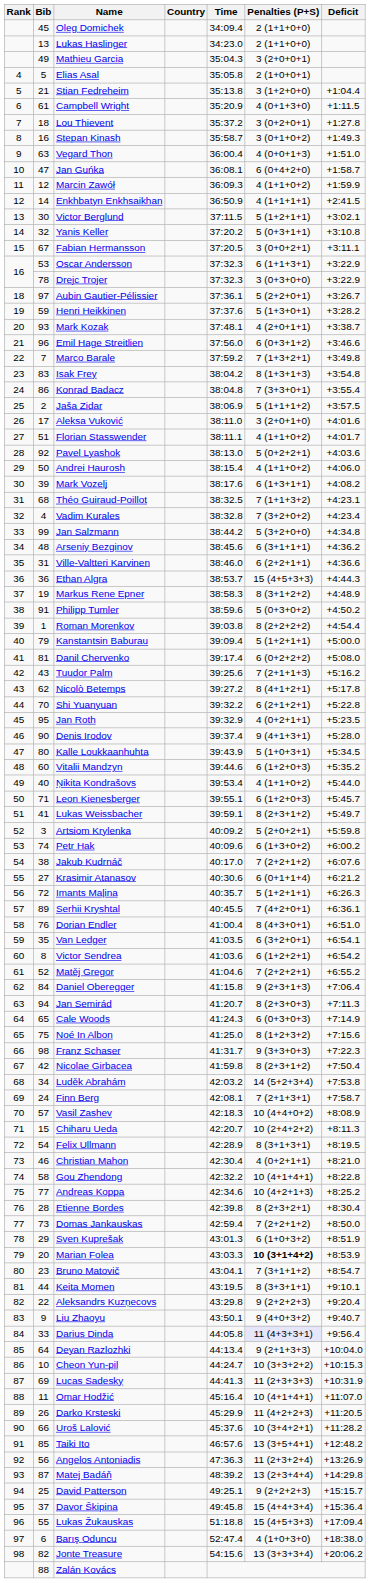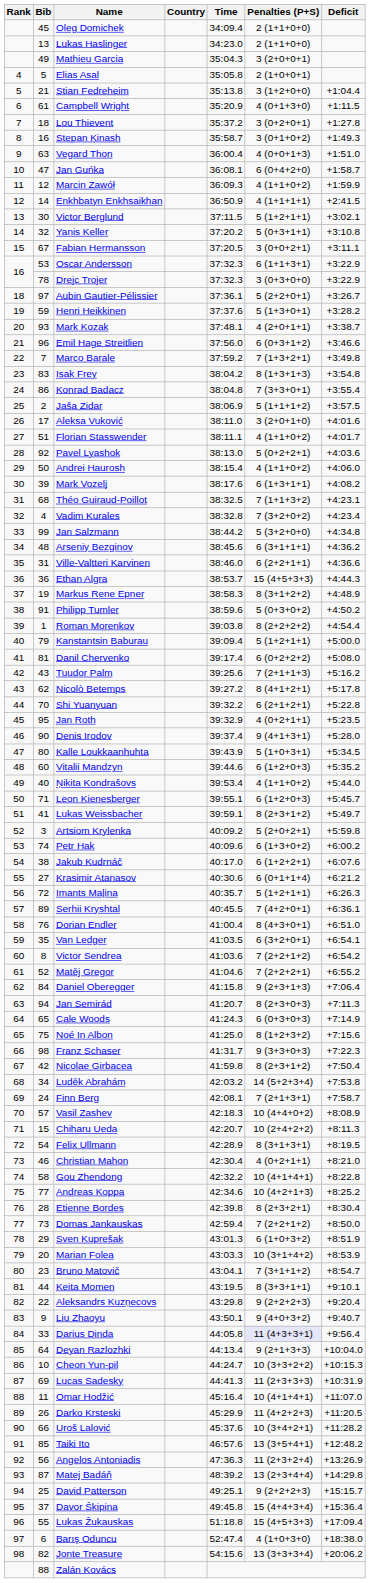 <table class="wikitable sortable" style="text-align:center">
 <tr>
 <th>Rank</th>
 <th>Bib</th>
 <th>Name</th>
 <th>Country</th>
 <th>Time</th>
 <th>Penalties (P+S)</th>
 <th>Deficit</th>
 </tr>
 <tr>
 <td></td>
 <td>45</td>
 <td align=left><a href='#'>Oleg Domichek</a></td>
 <td align=left></td>
 <td>34:09.4</td>
 <td>2 (1+1+0+0)</td>
 <td></td>
 </tr>
 <tr>
 <td></td>
 <td>13</td>
 <td align=left><a href='#'>Lukas Haslinger</a></td>
 <td align=left></td>
 <td>34:23.0</td>
 <td>2 (1+1+0+0)</td>
 <td></td>
 </tr>
 <tr>
 <td></td>
 <td>49</td>
 <td align=left><a href='#'>Mathieu Garcia</a></td>
 <td align=left></td>
 <td>35:04.3</td>
 <td>3 (2+0+0+1)</td>
 <td></td>
 </tr>
 <tr>
 <td>4</td>
 <td>5</td>
 <td align=left><a href='#'>Elias Asal</a></td>
 <td align=left></td>
 <td>35:05.8</td>
 <td>2 (1+0+0+1)</td>
 <td></td>
 </tr>
 <tr>
 <td>5</td>
 <td>21</td>
 <td align=left><a href='#'>Stian Fedreheim</a></td>
 <td align=left></td>
 <td>35:13.8</td>
 <td>3 (1+2+0+0)</td>
 <td>+1:04.4</td>
 </tr>
 <tr>
 <td>6</td>
 <td>61</td>
 <td align=left><a href='#'>Campbell Wright</a></td>
 <td align=left></td>
 <td>35:20.9</td>
 <td>4 (0+1+3+0)</td>
 <td>+1:11.5</td>
 </tr>
 <tr>
 <td>7</td>
 <td>18</td>
 <td align=left><a href='#'>Lou Thievent</a></td>
 <td align=left></td>
 <td>35:37.2</td>
 <td>3 (0+2+0+1)</td>
 <td>+1:27.8</td>
 </tr>
 <tr>
 <td>8</td>
 <td>16</td>
 <td align=left><a href='#'>Stepan Kinash</a></td>
 <td align=left></td>
 <td>35:58.7</td>
 <td>3 (0+1+0+2)</td>
 <td>+1:49.3</td>
 </tr>
 <tr>
 <td>9</td>
 <td>63</td>
 <td align=left><a href='#'>Vegard Thon</a></td>
 <td align=left></td>
 <td>36:00.4</td>
 <td>4 (0+0+1+3)</td>
 <td>+1:51.0</td>
 </tr>
 <tr>
 <td>10</td>
 <td>47</td>
 <td align=left><a href='#'>Jan Guńka</a></td>
 <td align=left></td>
 <td>36:08.1</td>
 <td>6 (0+4+2+0)</td>
 <td>+1:58.7</td>
 </tr>
 <tr>
 <td>11</td>
 <td>12</td>
 <td align=left><a href='#'>Marcin Zawół</a></td>
 <td align=left></td>
 <td>36:09.3</td>
 <td>4 (1+1+0+2)</td>
 <td>+1:59.9</td>
 </tr>
 <tr>
 <td>12</td>
 <td>14</td>
 <td align=left><a href='#'>Enkhbatyn Enkhsaikhan</a></td>
 <td align=left></td>
 <td>36:50.9</td>
 <td>4 (1+1+1+1)</td>
 <td>+2:41.5</td>
 </tr>
 <tr>
 <td>13</td>
 <td>30</td>
 <td align=left><a href='#'>Victor Berglund</a></td>
 <td align=left></td>
 <td>37:11.5</td>
 <td>5 (1+2+1+1)</td>
 <td>+3:02.1</td>
 </tr>
 <tr>
 <td>14</td>
 <td>32</td>
 <td align=left><a href='#'>Yanis Keller</a></td>
 <td align=left></td>
 <td>37:20.2</td>
 <td>5 (0+3+1+1)</td>
 <td>+3:10.8</td>
 </tr>
 <tr>
 <td>15</td>
 <td>67</td>
 <td align=left><a href='#'>Fabian Hermansson</a></td>
 <td align=left></td>
 <td>37:20.5</td>
 <td>3 (0+0+2+1)</td>
 <td>+3:11.1</td>
 </tr>
 <tr>
 <td rowspan=2>16</td>
 <td>53</td>
 <td align=left><a href='#'>Oscar Andersson</a></td>
 <td align=left></td>
 <td>37:32.3</td>
 <td>6 (1+1+3+1)</td>
 <td>+3:22.9</td>
 </tr>
 <tr>
 <td>78</td>
 <td align=left><a href='#'>Drejc Trojer</a></td>
 <td align=left></td>
 <td>37:32.3</td>
 <td>3 (0+3+0+0)</td>
 <td>+3:22.9</td>
 </tr>
 <tr>
 <td>18</td>
 <td>97</td>
 <td align=left><a href='#'>Aubin Gautier-Pélissier</a></td>
 <td align=left></td>
 <td>37:36.1</td>
 <td>5 (2+2+0+1)</td>
 <td>+3:26.7</td>
 </tr>
 <tr>
 <td>19</td>
 <td>59</td>
 <td align=left><a href='#'>Henri Heikkinen</a></td>
 <td align=left></td>
 <td>37:37.6</td>
 <td>5 (1+3+0+1)</td>
 <td>+3:28.2</td>
 </tr>
 <tr>
 <td>20</td>
 <td>93</td>
 <td align=left><a href='#'>Mark Kozak</a></td>
 <td align=left></td>
 <td>37:48.1</td>
 <td>4 (2+0+1+1)</td>
 <td>+3:38.7</td>
 </tr>
 <tr>
 <td>21</td>
 <td>96</td>
 <td align=left><a href='#'>Emil Hage Streitlien</a></td>
 <td align=left></td>
 <td>37:56.0</td>
 <td>6 (0+3+1+2)</td>
 <td>+3:46.6</td>
 </tr>
 <tr>
 <td>22</td>
 <td>7</td>
 <td align=left><a href='#'>Marco Barale</a></td>
 <td align=left></td>
 <td>37:59.2</td>
 <td>7 (1+3+2+1)</td>
 <td>+3:49.8</td>
 </tr>
 <tr>
 <td>23</td>
 <td>83</td>
 <td align=left><a href='#'>Isak Frey</a></td>
 <td align=left></td>
 <td>38:04.2</td>
 <td>8 (1+3+1+3)</td>
 <td>+3:54.8</td>
 </tr>
 <tr>
 <td>24</td>
 <td>86</td>
 <td align=left><a href='#'>Konrad Badacz</a></td>
 <td align=left></td>
 <td>38:04.8</td>
 <td>7 (3+3+0+1)</td>
 <td>+3:55.4</td>
 </tr>
 <tr>
 <td>25</td>
 <td>2</td>
 <td align=left><a href='#'>Jaša Zidar</a></td>
 <td align=left></td>
 <td>38:06.9</td>
 <td>5 (1+1+1+2)</td>
 <td>+3:57.5</td>
 </tr>
 <tr>
 <td>26</td>
 <td>17</td>
 <td align=left><a href='#'>Aleksa Vuković</a></td>
 <td align=left></td>
 <td>38:11.0</td>
 <td>3 (2+0+1+0)</td>
 <td>+4:01.6</td>
 </tr>
 <tr>
 <td>27</td>
 <td>51</td>
 <td align=left><a href='#'>Florian Stasswender</a></td>
 <td align=left></td>
 <td>38:11.1</td>
 <td>4 (1+1+0+2)</td>
 <td>+4:01.7</td>
 </tr>
 <tr>
 <td>28</td>
 <td>92</td>
 <td align=left><a href='#'>Pavel Lyashok</a></td>
 <td align=left></td>
 <td>38:13.0</td>
 <td>5 (0+2+2+1)</td>
 <td>+4:03.6</td>
 </tr>
 <tr>
 <td>29</td>
 <td>50</td>
 <td align=left><a href='#'>Andrei Haurosh</a></td>
 <td align=left></td>
 <td>38:15.4</td>
 <td>4 (1+1+0+2)</td>
 <td>+4:06.0</td>
 </tr>
 <tr>
 <td>30</td>
 <td>39</td>
 <td align=left><a href='#'>Mark Vozelj</a></td>
 <td align=left></td>
 <td>38:17.6</td>
 <td>6 (1+3+1+1)</td>
 <td>+4:08.2</td>
 </tr>
 <tr>
 <td>31</td>
 <td>68</td>
 <td align=left><a href='#'>Théo Guiraud-Poillot</a></td>
 <td align=left></td>
 <td>38:32.5</td>
 <td>7 (1+1+3+2)</td>
 <td>+4:23.1</td>
 </tr>
 <tr>
 <td>32</td>
 <td>4</td>
 <td align=left><a href='#'>Vadim Kurales</a></td>
 <td align=left></td>
 <td>38:32.8</td>
 <td>7 (3+2+0+2)</td>
 <td>+4:23.4</td>
 </tr>
 <tr>
 <td>33</td>
 <td>99</td>
 <td align=left><a href='#'>Jan Salzmann</a></td>
 <td align=left></td>
 <td>38:44.2</td>
 <td>5 (3+2+0+0)</td>
 <td>+4:34.8</td>
 </tr>
 <tr>
 <td>34</td>
 <td>48</td>
 <td align=left><a href='#'>Arseniy Bezginov</a></td>
 <td align=left></td>
 <td>38:45.6</td>
 <td>6 (3+1+1+1)</td>
 <td>+4:36.2</td>
 </tr>
 <tr>
 <td>35</td>
 <td>31</td>
 <td align=left><a href='#'>Ville-Valtteri Karvinen</a></td>
 <td align=left></td>
 <td>38:46.0</td>
 <td>6 (2+2+1+1)</td>
 <td>+4:36.6</td>
 </tr>
 <tr>
 <td>36</td>
 <td>36</td>
 <td align=left><a href='#'>Ethan Algra</a></td>
 <td align=left></td>
 <td>38:53.7</td>
 <td>15 (4+5+3+3)</td>
 <td>+4:44.3</td>
 </tr>
 <tr>
 <td>37</td>
 <td>19</td>
 <td align=left><a href='#'>Markus Rene Epner</a></td>
 <td align=left></td>
 <td>38:58.3</td>
 <td>8 (3+1+2+2)</td>
 <td>+4:48.9</td>
 </tr>
 <tr>
 <td>38</td>
 <td>91</td>
 <td align=left><a href='#'>Philipp Tumler</a></td>
 <td align=left></td>
 <td>38:59.6</td>
 <td>5 (0+3+0+2)</td>
 <td>+4:50.2</td>
 </tr>
 <tr>
 <td>39</td>
 <td>1</td>
 <td align=left><a href='#'>Roman Morenkov</a></td>
 <td align=left></td>
 <td>39:03.8</td>
 <td>8 (2+2+2+2)</td>
 <td>+4:54.4</td>
 </tr>
 <tr>
 <td>40</td>
 <td>79</td>
 <td align=left><a href='#'>Kanstantsin Baburau</a></td>
 <td align=left></td>
 <td>39:09.4</td>
 <td>5 (1+2+1+1)</td>
 <td>+5:00.0</td>
 </tr>
 <tr>
 <td>41</td>
 <td>81</td>
 <td align=left><a href='#'>Danil Chervenko</a></td>
 <td align=left></td>
 <td>39:17.4</td>
 <td>6 (0+2+2+2)</td>
 <td>+5:08.0</td>
 </tr>
 <tr>
 <td>42</td>
 <td>43</td>
 <td align=left><a href='#'>Tuudor Palm</a></td>
 <td align=left></td>
 <td>39:25.6</td>
 <td>7 (2+1+1+3)</td>
 <td>+5:16.2</td>
 </tr>
 <tr>
 <td>43</td>
 <td>62</td>
 <td align=left><a href='#'>Nicolò Betemps</a></td>
 <td align=left></td>
 <td>39:27.2</td>
 <td>8 (4+1+2+1)</td>
 <td>+5:17.8</td>
 </tr>
 <tr>
 <td>44</td>
 <td>70</td>
 <td align=left><a href='#'>Shi Yuanyuan</a></td>
 <td align=left></td>
 <td>39:32.2</td>
 <td>6 (2+1+2+1)</td>
 <td>+5:22.8</td>
 </tr>
 <tr>
 <td>45</td>
 <td>95</td>
 <td align=left><a href='#'>Jan Roth</a></td>
 <td align=left></td>
 <td>39:32.9</td>
 <td>4 (0+2+1+1)</td>
 <td>+5:23.5</td>
 </tr>
 <tr>
 <td>46</td>
 <td>90</td>
 <td align=left><a href='#'>Denis Irodov</a></td>
 <td align=left></td>
 <td>39:37.4</td>
 <td>9 (4+1+3+1)</td>
 <td>+5:28.0</td>
 </tr>
 <tr>
 <td>47</td>
 <td>80</td>
 <td align=left><a href='#'>Kalle Loukkaanhuhta</a></td>
 <td align=left></td>
 <td>39:43.9</td>
 <td>5 (1+0+3+1)</td>
 <td>+5:34.5</td>
 </tr>
 <tr>
 <td>48</td>
 <td>60</td>
 <td align=left><a href='#'>Vitalii Mandzyn</a></td>
 <td align=left></td>
 <td>39:44.6</td>
 <td>6 (1+2+0+3)</td>
 <td>+5:35.2</td>
 </tr>
 <tr>
 <td>49</td>
 <td>40</td>
 <td align=left><a href='#'>Ņikita Kondrašovs</a></td>
 <td align=left></td>
 <td>39:53.4</td>
 <td>4 (1+1+0+2)</td>
 <td>+5:44.0</td>
 </tr>
 <tr>
 <td>50</td>
 <td>71</td>
 <td align=left><a href='#'>Leon Kienesberger</a></td>
 <td align=left></td>
 <td>39:55.1</td>
 <td>6 (1+2+0+3)</td>
 <td>+5:45.7</td>
 </tr>
 <tr>
 <td>51</td>
 <td>41</td>
 <td align=left><a href='#'>Lukas Weissbacher</a></td>
 <td align=left></td>
 <td>39:59.1</td>
 <td>8 (2+3+1+2)</td>
 <td>+5:49.7</td>
 </tr>
 <tr>
 <td>52</td>
 <td>3</td>
 <td align=left><a href='#'>Artsiom Krylenka</a></td>
 <td align=left></td>
 <td>40:09.2</td>
 <td>5 (2+0+2+1)</td>
 <td>+5:59.8</td>
 </tr>
 <tr>
 <td>53</td>
 <td>74</td>
 <td align=left><a href='#'>Petr Hak</a></td>
 <td align=left></td>
 <td>40:09.6</td>
 <td>6 (1+3+0+2)</td>
 <td>+6:00.2</td>
 </tr>
 <tr>
 <td>54</td>
 <td>38</td>
 <td align=left><a href='#'>Jakub Kudrnáč</a></td>
 <td align=left></td>
 <td>40:17.0</td>
-<td>7 (2+2+1+2)</td>
+<td>6 (1+2+2+1)</td>
 <td>+6:07.6</td>
 </tr>
 <tr>
 <td>55</td>
 <td>27</td>
 <td align=left><a href='#'>Krasimir Atanasov</a></td>
 <td align=left></td>
 <td>40:30.6</td>
 <td>6 (0+1+1+4)</td>
 <td>+6:21.2</td>
 </tr>
 <tr>
 <td>56</td>
 <td>72</td>
 <td align=left><a href='#'>Imants Maļina</a></td>
 <td align=left></td>
 <td>40:35.7</td>
 <td>5 (1+2+1+1)</td>
 <td>+6:26.3</td>
 </tr>
 <tr>
 <td>57</td>
 <td>89</td>
 <td align=left><a href='#'>Serhii Kryshtal</a></td>
 <td align=left></td>
 <td>40:45.5</td>
 <td>7 (4+2+0+1)</td>
 <td>+6:36.1</td>
 </tr>
 <tr>
 <td>58</td>
 <td>76</td>
 <td align=left><a href='#'>Dorian Endler</a></td>
 <td align=left></td>
 <td>41:00.4</td>
 <td>8 (4+3+0+1)</td>
 <td>+6:51.0</td>
 </tr>
 <tr>
 <td>59</td>
 <td>35</td>
 <td align=left><a href='#'>Van Ledger</a></td>
 <td align=left></td>
 <td>41:03.5</td>
 <td>6 (3+2+0+1)</td>
 <td>+6:54.1</td>
 </tr>
 <tr>
 <td>60</td>
 <td>8</td>
 <td align=left><a href='#'>Victor Sendrea</a></td>
 <td align=left></td>
 <td>41:03.6</td>
-<td>6 (1+2+2+1)</td>
+<td>7 (2+2+1+2)</td>
 <td>+6:54.2</td>
 </tr>
 <tr>
 <td>61</td>
 <td>52</td>
 <td align=left><a href='#'>Matěj Gregor</a></td>
 <td align=left></td>
 <td>41:04.6</td>
 <td>7 (2+2+2+1)</td>
 <td>+6:55.2</td>
 </tr>
 <tr>
 <td>62</td>
 <td>84</td>
 <td align=left><a href='#'>Daniel Oberegger</a></td>
 <td align=left></td>
 <td>41:15.8</td>
 <td>9 (2+3+1+3)</td>
 <td>+7:06.4</td>
 </tr>
 <tr>
 <td>63</td>
 <td>94</td>
 <td align=left><a href='#'>Jan Semirád</a></td>
 <td align=left></td>
 <td>41:20.7</td>
 <td>8 (2+3+0+3)</td>
 <td>+7:11.3</td>
 </tr>
 <tr>
 <td>64</td>
 <td>65</td>
 <td align=left><a href='#'>Cale Woods</a></td>
 <td align=left></td>
 <td>41:24.3</td>
 <td>6 (0+3+0+3)</td>
 <td>+7:14.9</td>
 </tr>
 <tr>
 <td>65</td>
 <td>75</td>
 <td align=left><a href='#'>Noé In Albon</a></td>
 <td align=left></td>
 <td>41:25.0</td>
 <td>8 (1+2+3+2)</td>
 <td>+7:15.6</td>
 </tr>
 <tr>
 <td>66</td>
 <td>98</td>
 <td align=left><a href='#'>Franz Schaser</a></td>
 <td align=left></td>
 <td>41:31.7</td>
 <td>9 (3+3+0+3)</td>
 <td>+7:22.3</td>
 </tr>
 <tr>
 <td>67</td>
 <td>42</td>
 <td align=left><a href='#'>Nicolae Girbacea</a></td>
 <td align=left></td>
 <td>41:59.8</td>
 <td>8 (2+3+1+2)</td>
 <td>+7:50.4</td>
 </tr>
 <tr>
 <td>68</td>
 <td>34</td>
 <td align=left><a href='#'>Luděk Abrahám</a></td>
 <td align=left></td>
 <td>42:03.2</td>
 <td>14 (5+2+3+4)</td>
 <td>+7:53.8</td>
 </tr>
 <tr>
 <td>69</td>
 <td>24</td>
 <td align=left><a href='#'>Finn Berg</a></td>
 <td align=left></td>
 <td>42:08.1</td>
 <td>7 (2+1+3+1)</td>
 <td>+7:58.7</td>
 </tr>
 <tr>
 <td>70</td>
 <td>57</td>
 <td align=left><a href='#'>Vasil Zashev</a></td>
 <td align=left></td>
 <td>42:18.3</td>
 <td>10 (4+4+0+2)</td>
 <td>+8:08.9</td>
 </tr>
 <tr>
 <td>71</td>
 <td>15</td>
 <td align=left><a href='#'>Chiharu Ueda</a></td>
 <td align=left></td>
 <td>42:20.7</td>
 <td>10 (2+4+2+2)</td>
 <td>+8:11.3</td>
 </tr>
 <tr>
 <td>72</td>
 <td>54</td>
 <td align=left><a href='#'>Felix Ullmann</a></td>
 <td align=left></td>
 <td>42:28.9</td>
 <td>8 (3+1+3+1)</td>
 <td>+8:19.5</td>
 </tr>
 <tr>
 <td>73</td>
 <td>46</td>
 <td align=left><a href='#'>Christian Mahon</a></td>
 <td align=left></td>
 <td>42:30.4</td>
 <td>4 (0+2+1+1)</td>
 <td>+8:21.0</td>
 </tr>
 <tr>
 <td>74</td>
 <td>58</td>
 <td align=left><a href='#'>Gou Zhendong</a></td>
 <td align=left></td>
 <td>42:32.2</td>
 <td>10 (4+1+4+1)</td>
 <td>+8:22.8</td>
 </tr>
 <tr>
 <td>75</td>
 <td>77</td>
 <td align=left><a href='#'>Andreas Koppa</a></td>
 <td align=left></td>
 <td>42:34.6</td>
 <td>10 (4+2+1+3)</td>
 <td>+8:25.2</td>
 </tr>
 <tr>
 <td>76</td>
 <td>28</td>
 <td align=left><a href='#'>Etienne Bordes</a></td>
 <td align=left></td>
 <td>42:39.8</td>
 <td>8 (2+3+2+1)</td>
 <td>+8:30.4</td>
 </tr>
 <tr>
 <td>77</td>
 <td>73</td>
 <td align=left><a href='#'>Domas Jankauskas</a></td>
 <td align=left></td>
 <td>42:59.4</td>
 <td>7 (2+2+1+2)</td>
 <td>+8:50.0</td>
 </tr>
 <tr>
 <td>78</td>
 <td>29</td>
 <td align=left><a href='#'>Sven Kuprešak</a></td>
 <td align=left></td>
 <td>43:01.3</td>
 <td>6 (1+0+3+2)</td>
 <td>+8:51.9</td>
 </tr>
 <tr>
 <td>79</td>
 <td>20</td>
 <td align=left><a href='#'>Marian Folea</a></td>
 <td align=left></td>
 <td>43:03.3</td>
-<td><strong>10 (3+1+4+2)</strong></td>
+<td>10 (3+1+4+2)</td>
 <td>+8:53.9</td>
 </tr>
 <tr>
 <td>80</td>
 <td>23</td>
 <td align=left><a href='#'>Bruno Matovič</a></td>
 <td align=left></td>
 <td>43:04.1</td>
 <td>7 (3+1+1+2)</td>
 <td>+8:54.7</td>
 </tr>
 <tr>
 <td>81</td>
 <td>44</td>
 <td align=left><a href='#'>Keita Momen</a></td>
 <td align=left></td>
 <td>43:19.5</td>
 <td>8 (3+3+1+1)</td>
 <td>+9:10.1</td>
 </tr>
 <tr>
 <td>82</td>
 <td>22</td>
 <td align=left><a href='#'>Aleksandrs Kuzņecovs</a></td>
 <td align=left></td>
 <td>43:29.8</td>
 <td>9 (2+2+2+3)</td>
 <td>+9:20.4</td>
 </tr>
 <tr>
 <td>83</td>
 <td>9</td>
 <td align=left><a href='#'>Liu Zhaoyu</a></td>
 <td align=left></td>
 <td>43:50.1</td>
 <td>9 (4+0+3+2)</td>
 <td>+9:40.7</td>
 </tr>
 <tr>
 <td>84</td>
 <td>33</td>
 <td align=left><a href='#'>Darius Dinda</a></td>
 <td align=left></td>
 <td>44:05.8</td>
 <td style="background: lavender;">11 (4+3+3+1)</td>
 <td>+9:56.4</td>
 </tr>
 <tr>
 <td>85</td>
 <td>64</td>
 <td align=left><a href='#'>Deyan Razlozhki</a></td>
 <td align=left></td>
 <td>44:13.4</td>
 <td>9 (2+1+3+3)</td>
 <td>+10:04.0</td>
 </tr>
 <tr>
 <td>86</td>
 <td>10</td>
 <td align=left><a href='#'>Cheon Yun-pil</a></td>
 <td align=left></td>
 <td>44:24.7</td>
 <td>10 (3+3+2+2)</td>
 <td>+10:15.3</td>
 </tr>
 <tr>
 <td>87</td>
 <td>69</td>
 <td align=left><a href='#'>Lucas Sadesky</a></td>
 <td align=left></td>
 <td>44:41.3</td>
 <td>11 (2+3+3+3)</td>
 <td>+10:31.9</td>
 </tr>
 <tr>
 <td>88</td>
 <td>11</td>
 <td align=left><a href='#'>Omar Hodžić</a></td>
 <td align=left></td>
 <td>45:16.4</td>
 <td>10 (4+1+4+1)</td>
 <td>+11:07.0</td>
 </tr>
 <tr>
 <td>89</td>
 <td>26</td>
 <td align=left><a href='#'>Darko Krsteski</a></td>
 <td align=left></td>
 <td>45:29.9</td>
 <td>11 (4+2+2+3)</td>
 <td>+11:20.5</td>
 </tr>
 <tr>
 <td>90</td>
 <td>66</td>
 <td align=left><a href='#'>Uroš Lalović</a></td>
 <td align=left></td>
 <td>45:37.6</td>
 <td>10 (3+4+2+1)</td>
 <td>+11:28.2</td>
 </tr>
 <tr>
 <td>91</td>
 <td>85</td>
 <td align=left><a href='#'>Taiki Ito</a></td>
 <td align=left></td>
 <td>46:57.6</td>
 <td>13 (3+5+4+1)</td>
 <td>+12:48.2</td>
 </tr>
 <tr>
 <td>92</td>
 <td>56</td>
 <td align=left><a href='#'>Angelos Antoniadis</a></td>
 <td align=left></td>
 <td>47:36.3</td>
 <td>11 (2+3+2+4)</td>
 <td>+13:26.9</td>
 </tr>
 <tr>
 <td>93</td>
 <td>87</td>
 <td align=left><a href='#'>Matej Badáň</a></td>
 <td align=left></td>
 <td>48:39.2</td>
 <td>13 (2+3+4+4)</td>
 <td>+14:29.8</td>
 </tr>
 <tr>
 <td>94</td>
 <td>25</td>
 <td align=left><a href='#'>David Patterson</a></td>
 <td align=left></td>
 <td>49:25.1</td>
 <td>9 (2+2+2+3)</td>
 <td>+15:15.7</td>
 </tr>
 <tr>
 <td>95</td>
 <td>37</td>
 <td align=left><a href='#'>Davor Škipina</a></td>
 <td align=left></td>
 <td>49:45.8</td>
 <td>15 (4+4+3+4)</td>
 <td>+15:36.4</td>
 </tr>
 <tr>
 <td>96</td>
 <td>55</td>
 <td align=left><a href='#'>Lukas Žukauskas</a></td>
 <td align=left></td>
 <td>51:18.8</td>
 <td>15 (4+5+3+3)</td>
 <td>+17:09.4</td>
 </tr>
 <tr>
 <td>97</td>
 <td>6</td>
 <td align=left><a href='#'>Barış Oduncu</a></td>
 <td align=left></td>
 <td>52:47.4</td>
 <td>4 (1+0+3+0)</td>
 <td>+18:38.0</td>
 </tr>
 <tr>
 <td>98</td>
 <td>82</td>
 <td align=left><a href='#'>Jonte Treasure</a></td>
 <td align=left></td>
 <td>54:15.6</td>
 <td>13 (3+3+3+4)</td>
 <td>+20:06.2</td>
 </tr>
 <tr>
 <td></td>
 <td>88</td>
 <td align=left><a href='#'>Zalán Kovács</a></td>
 <td align=left></td>
 <td colspan=3></td>
 </tr>
 </table>
